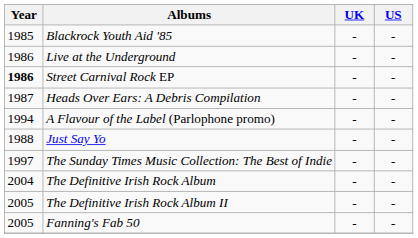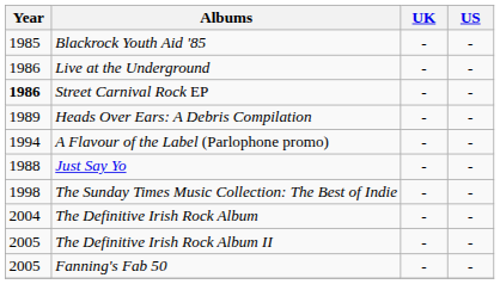 <table class="wikitable">
 <tr>
 <th align="left" valign="top" width="40">Year</th>
 <th align="left" valign="top">Albums</th>
 <th align="center" valign="top" width="40"><a href='#'>UK</a></th>
 <th align="center" valign="top" width="40"><a href='#'>US</a></th>
 </tr>
 <tr>
 <td align="left" valign="top">1985</td>
 <td align="left" valign="top"><em>Blackrock Youth Aid '85</em></td>
 <td align="center" valign="top">-</td>
 <td align="center" valign="top">-</td>
 </tr>
 <tr>
 <td align="left" valign="top">1986</td>
 <td align="left" valign="top"><em>Live at the Underground</em></td>
 <td align="center" valign="top">-</td>
 <td align="center" valign="top">-</td>
 </tr>
 <tr>
 <td align="left" valign="top"><strong>1986</strong></td>
 <td align="left" valign="top"><em>Street Carnival Rock</em> EP</td>
 <td align="center" valign="top">-</td>
 <td align="center" valign="top">-</td>
 </tr>
 <tr>
-<td align="left" valign="top">1987</td>
+<td align="left" valign="top">1989</td>
 <td align="left" valign="top"><em>Heads Over Ears: A Debris Compilation</em></td>
 <td align="center" valign="top">-</td>
 <td align="center" valign="top">-</td>
 </tr>
 <tr>
 <td align="left" valign="top">1994</td>
 <td align="left" valign="top"><em>A Flavour of the Label</em> (Parlophone promo)</td>
 <td align="center" valign="top">-</td>
 <td align="center" valign="top">-</td>
 </tr>
 <tr>
 <td align="left" valign="top">1988</td>
 <td align="left" valign="top"><em><a href='#'>Just Say Yo</a></em></td>
 <td align="center" valign="top">-</td>
 <td align="center" valign="top">-</td>
 </tr>
 <tr>
-<td align="left" valign="top">1997</td>
+<td align="left" valign="top">1998</td>
 <td align="left" valign="top"><em>The Sunday Times Music Collection: The Best of Indie</em></td>
 <td align="center" valign="top">-</td>
 <td align="center" valign="top">-</td>
 </tr>
 <tr>
 <td align="left" valign="top">2004</td>
 <td align="left" valign="top"><em>The Definitive Irish Rock Album</em></td>
 <td align="center" valign="top">-</td>
 <td align="center" valign="top">-</td>
 </tr>
 <tr>
 <td align="left" valign="top">2005</td>
 <td align="left" valign="top"><em>The Definitive Irish Rock Album II</em></td>
 <td align="center" valign="top">-</td>
 <td align="center" valign="top">-</td>
 </tr>
 <tr>
 <td align="left" valign="top">2005</td>
 <td align="left" valign="top"><em>Fanning's Fab 50</em></td>
 <td align="center" valign="top">-</td>
 <td align="center" valign="top">-</td>
 </tr>
 <tr>
 </tr>
 </table>
